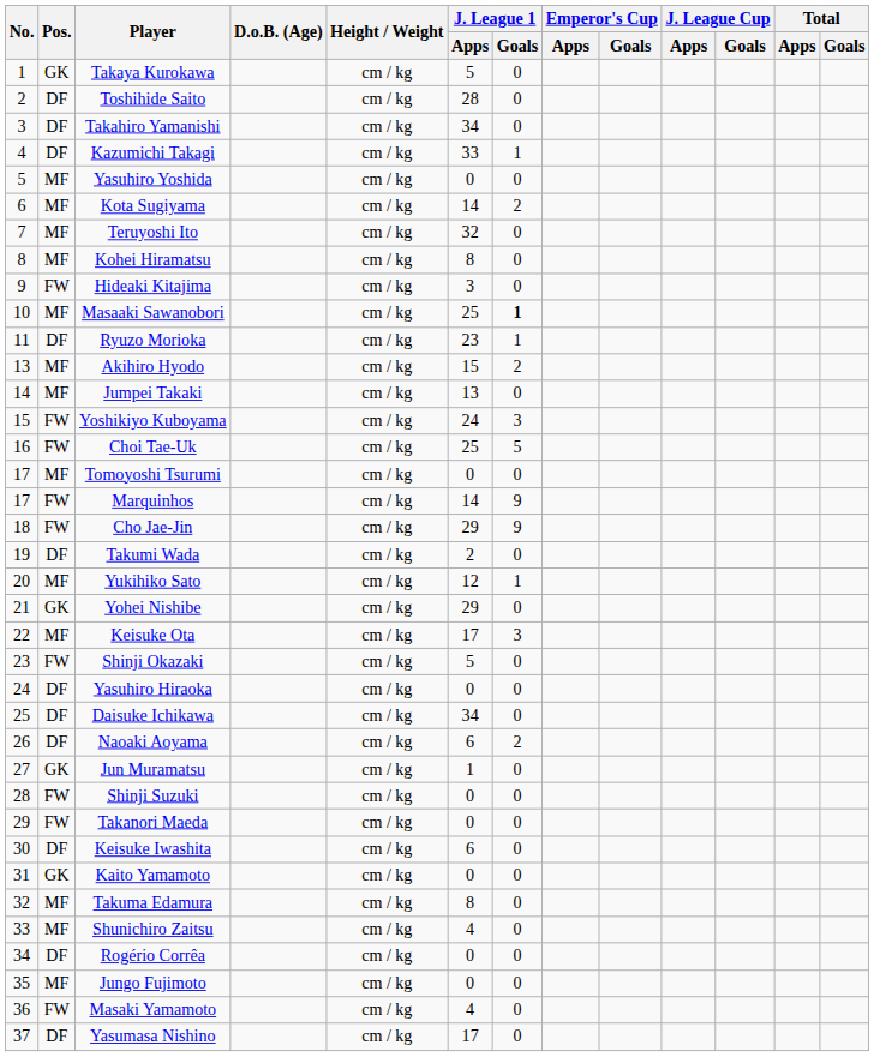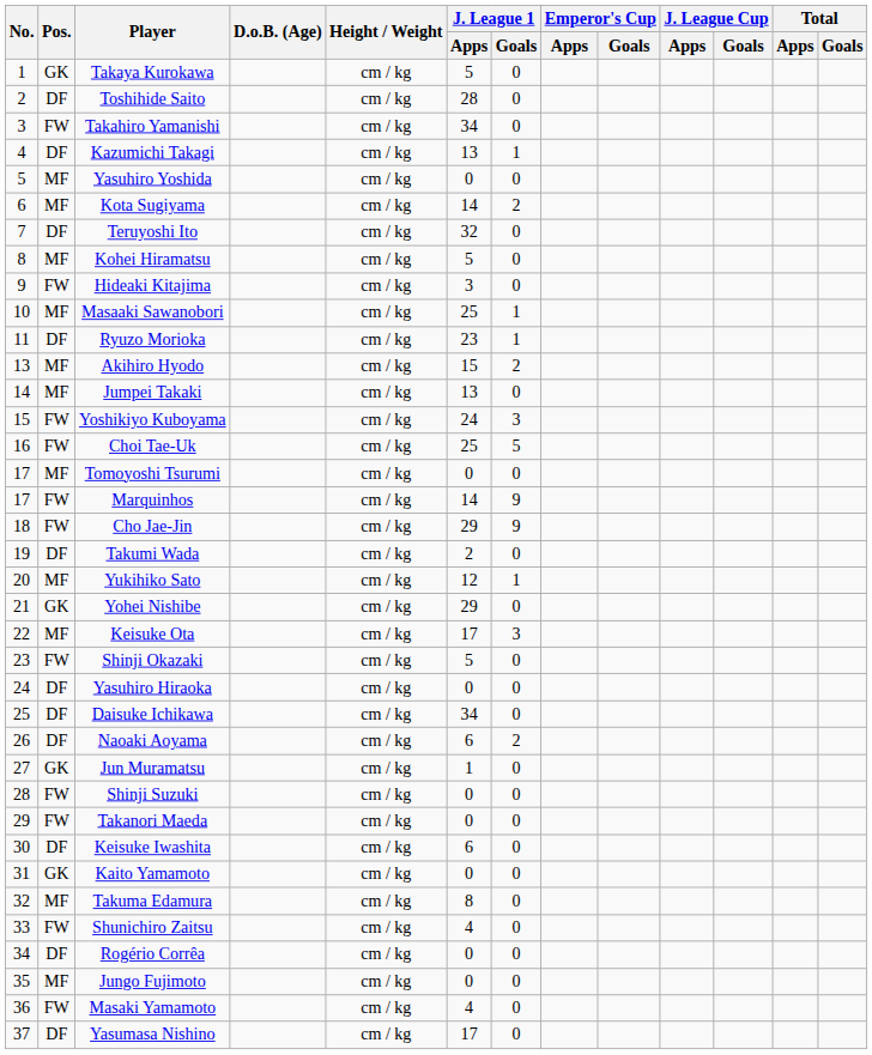 <table class="wikitable" style="text-align:center;">
 <tr>
 <th rowspan="2">No.</th>
 <th rowspan="2">Pos.</th>
 <th rowspan="2">Player</th>
 <th rowspan="2">D.o.B. (Age)</th>
 <th rowspan="2">Height / Weight</th>
 <th colspan="2"><a href='#'>J. League 1</a></th>
 <th colspan="2"><a href='#'>Emperor's Cup</a></th>
 <th colspan="2"><a href='#'>J. League Cup</a></th>
 <th colspan="2">Total</th>
 </tr>
 <tr>
 <th>Apps</th>
 <th>Goals</th>
 <th>Apps</th>
 <th>Goals</th>
 <th>Apps</th>
 <th>Goals</th>
 <th>Apps</th>
 <th>Goals</th>
 </tr>
 <tr>
 <td>1</td>
 <td>GK</td>
 <td><a href='#'>Takaya Kurokawa</a></td>
 <td></td>
 <td>cm / kg</td>
 <td>5</td>
 <td>0</td>
 <td></td>
 <td></td>
 <td></td>
 <td></td>
 <td></td>
 <td></td>
 </tr>
 <tr>
 <td>2</td>
 <td>DF</td>
 <td><a href='#'>Toshihide Saito</a></td>
 <td></td>
 <td>cm / kg</td>
 <td>28</td>
 <td>0</td>
 <td></td>
 <td></td>
 <td></td>
 <td></td>
 <td></td>
 <td></td>
 </tr>
 <tr>
 <td>3</td>
-<td>DF</td>
+<td>FW</td>
 <td><a href='#'>Takahiro Yamanishi</a></td>
 <td></td>
 <td>cm / kg</td>
 <td>34</td>
 <td>0</td>
 <td></td>
 <td></td>
 <td></td>
 <td></td>
 <td></td>
 <td></td>
 </tr>
 <tr>
 <td>4</td>
 <td>DF</td>
 <td><a href='#'>Kazumichi Takagi</a></td>
 <td></td>
 <td>cm / kg</td>
-<td>33</td>
+<td>13</td>
 <td>1</td>
 <td></td>
 <td></td>
 <td></td>
 <td></td>
 <td></td>
 <td></td>
 </tr>
 <tr>
 <td>5</td>
 <td>MF</td>
 <td><a href='#'>Yasuhiro Yoshida</a></td>
 <td></td>
 <td>cm / kg</td>
 <td>0</td>
 <td>0</td>
 <td></td>
 <td></td>
 <td></td>
 <td></td>
 <td></td>
 <td></td>
 </tr>
 <tr>
 <td>6</td>
 <td>MF</td>
 <td><a href='#'>Kota Sugiyama</a></td>
 <td></td>
 <td>cm / kg</td>
 <td>14</td>
 <td>2</td>
 <td></td>
 <td></td>
 <td></td>
 <td></td>
 <td></td>
 <td></td>
 </tr>
 <tr>
 <td>7</td>
-<td>MF</td>
+<td>DF</td>
 <td><a href='#'>Teruyoshi Ito</a></td>
 <td></td>
 <td>cm / kg</td>
 <td>32</td>
 <td>0</td>
 <td></td>
 <td></td>
 <td></td>
 <td></td>
 <td></td>
 <td></td>
 </tr>
 <tr>
 <td>8</td>
 <td>MF</td>
 <td><a href='#'>Kohei Hiramatsu</a></td>
 <td></td>
 <td>cm / kg</td>
-<td>8</td>
+<td>5</td>
 <td>0</td>
 <td></td>
 <td></td>
 <td></td>
 <td></td>
 <td></td>
 <td></td>
 </tr>
 <tr>
 <td>9</td>
 <td>FW</td>
 <td><a href='#'>Hideaki Kitajima</a></td>
 <td></td>
 <td>cm / kg</td>
 <td>3</td>
 <td>0</td>
 <td></td>
 <td></td>
 <td></td>
 <td></td>
 <td></td>
 <td></td>
 </tr>
 <tr>
 <td>10</td>
 <td>MF</td>
 <td><a href='#'>Masaaki Sawanobori</a></td>
 <td></td>
 <td>cm / kg</td>
 <td>25</td>
-<td><strong>1</strong></td>
+<td>1</td>
 <td></td>
 <td></td>
 <td></td>
 <td></td>
 <td></td>
 <td></td>
 </tr>
 <tr>
 <td>11</td>
 <td>DF</td>
 <td><a href='#'>Ryuzo Morioka</a></td>
 <td></td>
 <td>cm / kg</td>
 <td>23</td>
 <td>1</td>
 <td></td>
 <td></td>
 <td></td>
 <td></td>
 <td></td>
 <td></td>
 </tr>
 <tr>
 <td>13</td>
 <td>MF</td>
 <td><a href='#'>Akihiro Hyodo</a></td>
 <td></td>
 <td>cm / kg</td>
 <td>15</td>
 <td>2</td>
 <td></td>
 <td></td>
 <td></td>
 <td></td>
 <td></td>
 <td></td>
 </tr>
 <tr>
 <td>14</td>
 <td>MF</td>
 <td><a href='#'>Jumpei Takaki</a></td>
 <td></td>
 <td>cm / kg</td>
 <td>13</td>
 <td>0</td>
 <td></td>
 <td></td>
 <td></td>
 <td></td>
 <td></td>
 <td></td>
 </tr>
 <tr>
 <td>15</td>
 <td>FW</td>
 <td><a href='#'>Yoshikiyo Kuboyama</a></td>
 <td></td>
 <td>cm / kg</td>
 <td>24</td>
 <td>3</td>
 <td></td>
 <td></td>
 <td></td>
 <td></td>
 <td></td>
 <td></td>
 </tr>
 <tr>
 <td>16</td>
 <td>FW</td>
 <td><a href='#'>Choi Tae-Uk</a></td>
 <td></td>
 <td>cm / kg</td>
 <td>25</td>
 <td>5</td>
 <td></td>
 <td></td>
 <td></td>
 <td></td>
 <td></td>
 <td></td>
 </tr>
 <tr>
 <td>17</td>
 <td>MF</td>
 <td><a href='#'>Tomoyoshi Tsurumi</a></td>
 <td></td>
 <td>cm / kg</td>
 <td>0</td>
 <td>0</td>
 <td></td>
 <td></td>
 <td></td>
 <td></td>
 <td></td>
 <td></td>
 </tr>
 <tr>
 <td>17</td>
 <td>FW</td>
 <td><a href='#'>Marquinhos</a></td>
 <td></td>
 <td>cm / kg</td>
 <td>14</td>
 <td>9</td>
 <td></td>
 <td></td>
 <td></td>
 <td></td>
 <td></td>
 <td></td>
 </tr>
 <tr>
 <td>18</td>
 <td>FW</td>
 <td><a href='#'>Cho Jae-Jin</a></td>
 <td></td>
 <td>cm / kg</td>
 <td>29</td>
 <td>9</td>
 <td></td>
 <td></td>
 <td></td>
 <td></td>
 <td></td>
 <td></td>
 </tr>
 <tr>
 <td>19</td>
 <td>DF</td>
 <td><a href='#'>Takumi Wada</a></td>
 <td></td>
 <td>cm / kg</td>
 <td>2</td>
 <td>0</td>
 <td></td>
 <td></td>
 <td></td>
 <td></td>
 <td></td>
 <td></td>
 </tr>
 <tr>
 <td>20</td>
 <td>MF</td>
 <td><a href='#'>Yukihiko Sato</a></td>
 <td></td>
 <td>cm / kg</td>
 <td>12</td>
 <td>1</td>
 <td></td>
 <td></td>
 <td></td>
 <td></td>
 <td></td>
 <td></td>
 </tr>
 <tr>
 <td>21</td>
 <td>GK</td>
 <td><a href='#'>Yohei Nishibe</a></td>
 <td></td>
 <td>cm / kg</td>
 <td>29</td>
 <td>0</td>
 <td></td>
 <td></td>
 <td></td>
 <td></td>
 <td></td>
 <td></td>
 </tr>
 <tr>
 <td>22</td>
 <td>MF</td>
 <td><a href='#'>Keisuke Ota</a></td>
 <td></td>
 <td>cm / kg</td>
 <td>17</td>
 <td>3</td>
 <td></td>
 <td></td>
 <td></td>
 <td></td>
 <td></td>
 <td></td>
 </tr>
 <tr>
 <td>23</td>
 <td>FW</td>
 <td><a href='#'>Shinji Okazaki</a></td>
 <td></td>
 <td>cm / kg</td>
 <td>5</td>
 <td>0</td>
 <td></td>
 <td></td>
 <td></td>
 <td></td>
 <td></td>
 <td></td>
 </tr>
 <tr>
 <td>24</td>
 <td>DF</td>
 <td><a href='#'>Yasuhiro Hiraoka</a></td>
 <td></td>
 <td>cm / kg</td>
 <td>0</td>
 <td>0</td>
 <td></td>
 <td></td>
 <td></td>
 <td></td>
 <td></td>
 <td></td>
 </tr>
 <tr>
 <td>25</td>
 <td>DF</td>
 <td><a href='#'>Daisuke Ichikawa</a></td>
 <td></td>
 <td>cm / kg</td>
 <td>34</td>
 <td>0</td>
 <td></td>
 <td></td>
 <td></td>
 <td></td>
 <td></td>
 <td></td>
 </tr>
 <tr>
 <td>26</td>
 <td>DF</td>
 <td><a href='#'>Naoaki Aoyama</a></td>
 <td></td>
 <td>cm / kg</td>
 <td>6</td>
 <td>2</td>
 <td></td>
 <td></td>
 <td></td>
 <td></td>
 <td></td>
 <td></td>
 </tr>
 <tr>
 <td>27</td>
 <td>GK</td>
 <td><a href='#'>Jun Muramatsu</a></td>
 <td></td>
 <td>cm / kg</td>
 <td>1</td>
 <td>0</td>
 <td></td>
 <td></td>
 <td></td>
 <td></td>
 <td></td>
 <td></td>
 </tr>
 <tr>
 <td>28</td>
 <td>FW</td>
 <td><a href='#'>Shinji Suzuki</a></td>
 <td></td>
 <td>cm / kg</td>
 <td>0</td>
 <td>0</td>
 <td></td>
 <td></td>
 <td></td>
 <td></td>
 <td></td>
 <td></td>
 </tr>
 <tr>
 <td>29</td>
 <td>FW</td>
 <td><a href='#'>Takanori Maeda</a></td>
 <td></td>
 <td>cm / kg</td>
 <td>0</td>
 <td>0</td>
 <td></td>
 <td></td>
 <td></td>
 <td></td>
 <td></td>
 <td></td>
 </tr>
 <tr>
 <td>30</td>
 <td>DF</td>
 <td><a href='#'>Keisuke Iwashita</a></td>
 <td></td>
 <td>cm / kg</td>
 <td>6</td>
 <td>0</td>
 <td></td>
 <td></td>
 <td></td>
 <td></td>
 <td></td>
 <td></td>
 </tr>
 <tr>
 <td>31</td>
 <td>GK</td>
 <td><a href='#'>Kaito Yamamoto</a></td>
 <td></td>
 <td>cm / kg</td>
 <td>0</td>
 <td>0</td>
 <td></td>
 <td></td>
 <td></td>
 <td></td>
 <td></td>
 <td></td>
 </tr>
 <tr>
 <td>32</td>
 <td>MF</td>
 <td><a href='#'>Takuma Edamura</a></td>
 <td></td>
 <td>cm / kg</td>
 <td>8</td>
 <td>0</td>
 <td></td>
 <td></td>
 <td></td>
 <td></td>
 <td></td>
 <td></td>
 </tr>
 <tr>
 <td>33</td>
-<td>MF</td>
+<td>FW</td>
 <td><a href='#'>Shunichiro Zaitsu</a></td>
 <td></td>
 <td>cm / kg</td>
 <td>4</td>
 <td>0</td>
 <td></td>
 <td></td>
 <td></td>
 <td></td>
 <td></td>
 <td></td>
 </tr>
 <tr>
 <td>34</td>
 <td>DF</td>
 <td><a href='#'>Rogério Corrêa</a></td>
 <td></td>
 <td>cm / kg</td>
 <td>0</td>
 <td>0</td>
 <td></td>
 <td></td>
 <td></td>
 <td></td>
 <td></td>
 <td></td>
 </tr>
 <tr>
 <td>35</td>
 <td>MF</td>
 <td><a href='#'>Jungo Fujimoto</a></td>
 <td></td>
 <td>cm / kg</td>
 <td>0</td>
 <td>0</td>
 <td></td>
 <td></td>
 <td></td>
 <td></td>
 <td></td>
 <td></td>
 </tr>
 <tr>
 <td>36</td>
 <td>FW</td>
 <td><a href='#'>Masaki Yamamoto</a></td>
 <td></td>
 <td>cm / kg</td>
 <td>4</td>
 <td>0</td>
 <td></td>
 <td></td>
 <td></td>
 <td></td>
 <td></td>
 <td></td>
 </tr>
 <tr>
 <td>37</td>
 <td>DF</td>
 <td><a href='#'>Yasumasa Nishino</a></td>
 <td></td>
 <td>cm / kg</td>
 <td>17</td>
 <td>0</td>
 <td></td>
 <td></td>
 <td></td>
 <td></td>
 <td></td>
 <td></td>
 </tr>
 </table>
